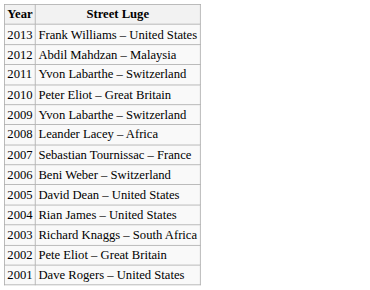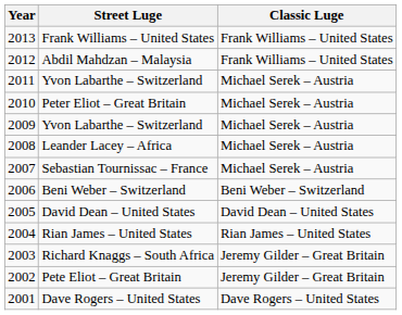 <table class="wikitable">
 <tr>
 <th>Year</th>
 <th>Street Luge</th>
+<th>Classic Luge</th>
 </tr>
 <tr>
 <td>2013</td>
+<td>Frank Williams – United States</td>
 <td>Frank Williams – United States</td>
 </tr>
 <tr>
 <td>2012</td>
 <td>Abdil Mahdzan – Malaysia</td>
+<td>Frank Williams – United States</td>
 </tr>
 <tr>
 <td>2011</td>
 <td>Yvon Labarthe – Switzerland</td>
+<td>Michael Serek – Austria</td>
 </tr>
 <tr>
 <td>2010</td>
 <td>Peter Eliot – Great Britain</td>
+<td>Michael Serek – Austria</td>
 </tr>
 <tr>
 <td>2009</td>
 <td>Yvon Labarthe – Switzerland</td>
+<td>Michael Serek – Austria</td>
 </tr>
 <tr>
 <td>2008</td>
 <td>Leander Lacey – Africa</td>
+<td>Michael Serek – Austria</td>
 </tr>
 <tr>
 <td>2007</td>
 <td>Sebastian Tournissac – France</td>
+<td>Michael Serek – Austria</td>
 </tr>
 <tr>
 <td>2006</td>
+<td>Beni Weber – Switzerland</td>
 <td>Beni Weber – Switzerland</td>
 </tr>
 <tr>
 <td>2005</td>
 <td>David Dean – United States</td>
+<td>David Dean – United States</td>
 </tr>
 <tr>
 <td>2004</td>
+<td>Rian James – United States</td>
 <td>Rian James – United States</td>
 </tr>
 <tr>
 <td>2003</td>
 <td>Richard Knaggs – South Africa</td>
+<td>Jeremy Gilder – Great Britain</td>
 </tr>
 <tr>
 <td>2002</td>
 <td>Pete Eliot – Great Britain</td>
+<td>Jeremy Gilder – Great Britain</td>
 </tr>
 <tr>
 <td>2001</td>
 <td>Dave Rogers – United States</td>
+<td>Dave Rogers – United States</td>
 </tr>
 </table>
